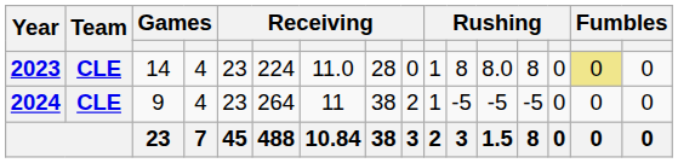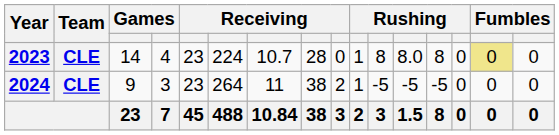 <table class="wikitable" style="text-align:center;">
 <tr>
 <th rowspan="2">Year</th>
 <th rowspan="2">Team</th>
 <th colspan="2">Games</th>
 <th colspan="5">Receiving</th>
 <th colspan="5">Rushing</th>
 <th colspan="2">Fumbles</th>
 </tr>
 <tr>
 <th></th>
 <th></th>
 <th></th>
 <th></th>
 <th></th>
 <th></th>
 <th></th>
 <th></th>
 <th></th>
 <th></th>
 <th></th>
 <th></th>
 <th></th>
 <th></th>
 </tr>
 <tr>
 <th><a href='#'>2023</a></th>
 <th><a href='#'>CLE</a></th>
 <td>14</td>
 <td>4</td>
 <td>23</td>
 <td>224</td>
-<td>11.0</td>
+<td>10.7</td>
 <td>28</td>
 <td>0</td>
 <td>1</td>
 <td>8</td>
 <td>8.0</td>
 <td>8</td>
 <td>0</td>
 <td style="background: khaki;">0</td>
 <td>0</td>
 </tr>
 <tr>
 <th><a href='#'>2024</a></th>
 <th><a href='#'>CLE</a></th>
 <td>9</td>
-<td>4</td>
+<td>3</td>
 <td>23</td>
 <td>264</td>
 <td>11</td>
 <td>38</td>
 <td>2</td>
 <td>1</td>
 <td>-5</td>
 <td>-5</td>
 <td>-5</td>
 <td>0</td>
 <td>0</td>
 <td>0</td>
 </tr>
 <tr>
 <th colspan="2"></th>
 <th>23</th>
 <th>7</th>
 <th>45</th>
 <th>488</th>
 <th>10.84</th>
 <th>38</th>
 <th>3</th>
 <th>2</th>
 <th>3</th>
 <th>1.5</th>
 <th>8</th>
 <th>0</th>
 <th>0</th>
 <th>0</th>
 </tr>
 </table>
